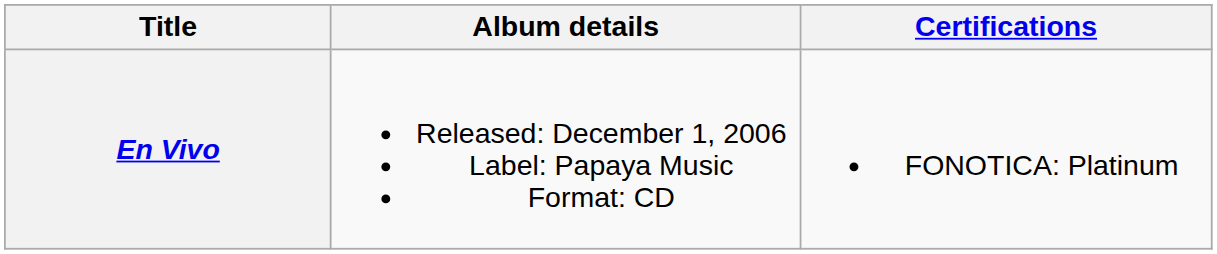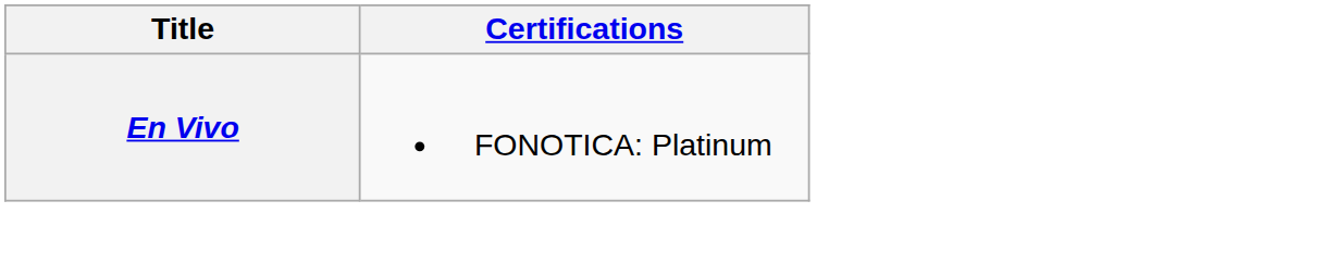 <table class="wikitable plainrowheaders" style="text-align:center;" border="1">
 <tr>
 <th scope="col" style="width:11em;">Title</th>
-<th scope="col" style="width:16em;">Album details</th>
 <th scope="col" rowspan="1" style="width:14em;"><a href='#'>Certifications</a></th>
 </tr>
 <tr>
 <th scope="row"><em><a href='#'>En Vivo</a></em></th>
-<td><br><ul><li>Released: December 1, 2006</li><li>Label: Papaya Music</li><li>Format: CD</li></ul></td>
 <td><br><ul><li>FONOTICA: Platinum</li></ul></td>
 </tr>
 </table>
